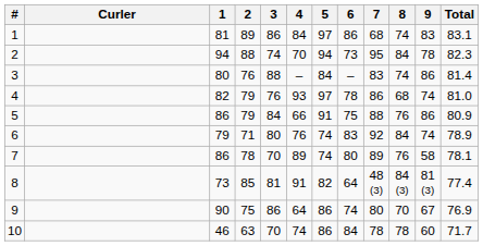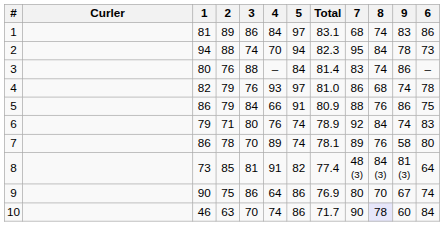 <table class="wikitable sortable" style="text-align:center">
 <tr>
 <th>#</th>
 <th width=225>Curler</th>
 <th width=25>1</th>
 <th width=25>2</th>
 <th width=25>3</th>
 <th width=25>4</th>
 <th width=25>5</th>
-<th width=25>6</th>
+<th width=40>Total</th>
 <th width=25>7</th>
 <th width=25>8</th>
 <th width=25>9</th>
-<th width=40>Total</th>
+<th width=25>6</th>
 </tr>
 <tr>
 <td>1</td>
 <td align=left></td>
 <td>81</td>
 <td>89</td>
 <td>86</td>
 <td>84</td>
 <td>97</td>
-<td>86</td>
+<td>83.1</td>
 <td>68</td>
 <td>74</td>
 <td>83</td>
-<td>83.1</td>
+<td>86</td>
 </tr>
 <tr>
 <td>2</td>
 <td align=left></td>
 <td>94</td>
 <td>88</td>
 <td>74</td>
 <td>70</td>
 <td>94</td>
-<td>73</td>
+<td>82.3</td>
 <td>95</td>
 <td>84</td>
 <td>78</td>
-<td>82.3</td>
+<td>73</td>
 </tr>
 <tr>
 <td>3</td>
 <td align=left></td>
 <td>80</td>
 <td>76</td>
 <td>88</td>
 <td>–</td>
 <td>84</td>
-<td>–</td>
+<td>81.4</td>
 <td>83</td>
 <td>74</td>
 <td>86</td>
-<td>81.4</td>
+<td>–</td>
 </tr>
 <tr>
 <td>4</td>
 <td align=left></td>
 <td>82</td>
 <td>79</td>
 <td>76</td>
 <td>93</td>
 <td>97</td>
-<td>78</td>
+<td>81.0</td>
 <td>86</td>
 <td>68</td>
 <td>74</td>
-<td>81.0</td>
+<td>78</td>
 </tr>
 <tr>
 <td>5</td>
 <td align=left></td>
 <td>86</td>
 <td>79</td>
 <td>84</td>
 <td>66</td>
 <td>91</td>
-<td>75</td>
+<td>80.9</td>
 <td>88</td>
 <td>76</td>
 <td>86</td>
-<td>80.9</td>
+<td>75</td>
 </tr>
 <tr>
 <td>6</td>
 <td align=left></td>
 <td>79</td>
 <td>71</td>
 <td>80</td>
 <td>76</td>
 <td>74</td>
-<td>83</td>
+<td>78.9</td>
 <td>92</td>
 <td>84</td>
 <td>74</td>
-<td>78.9</td>
+<td>83</td>
 </tr>
 <tr>
 <td>7</td>
 <td align=left></td>
 <td>86</td>
 <td>78</td>
 <td>70</td>
 <td>89</td>
 <td>74</td>
-<td>80</td>
+<td>78.1</td>
 <td>89</td>
 <td>76</td>
 <td>58</td>
-<td>78.1</td>
+<td>80</td>
 </tr>
 <tr>
 <td>8</td>
 <td align=left></td>
 <td>73</td>
 <td>85</td>
 <td>81</td>
 <td>91</td>
 <td>82</td>
-<td>64</td>
+<td>77.4</td>
 <td>48 <small>(3)</small></td>
 <td>84 <small>(3)</small></td>
 <td>81 <small>(3)</small></td>
-<td>77.4</td>
+<td>64</td>
 </tr>
 <tr>
 <td>9</td>
 <td align=left></td>
 <td>90</td>
 <td>75</td>
 <td>86</td>
 <td>64</td>
 <td>86</td>
-<td>74</td>
+<td>76.9</td>
 <td>80</td>
 <td>70</td>
 <td>67</td>
-<td>76.9</td>
+<td>74</td>
 </tr>
 <tr>
 <td>10</td>
 <td align=left></td>
 <td>46</td>
 <td>63</td>
 <td>70</td>
 <td>74</td>
 <td>86</td>
+<td>71.7</td>
+<td>90</td>
+<td style="background: lavender;">78</td>
+<td>60</td>
 <td>84</td>
-<td>78</td>
-<td>78</td>
-<td>60</td>
-<td>71.7</td>
 </tr>
 </table>
